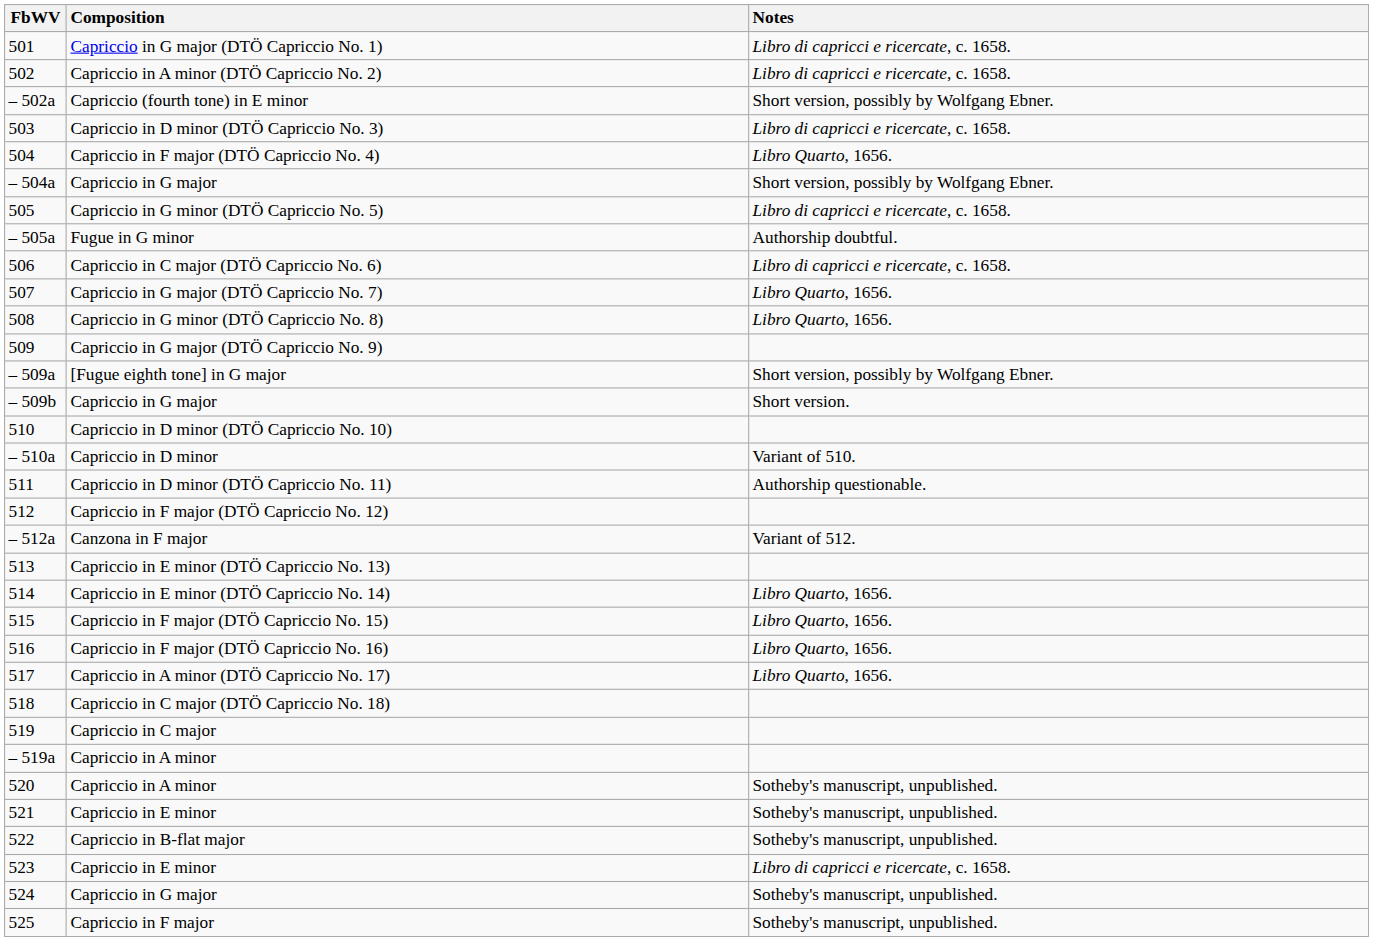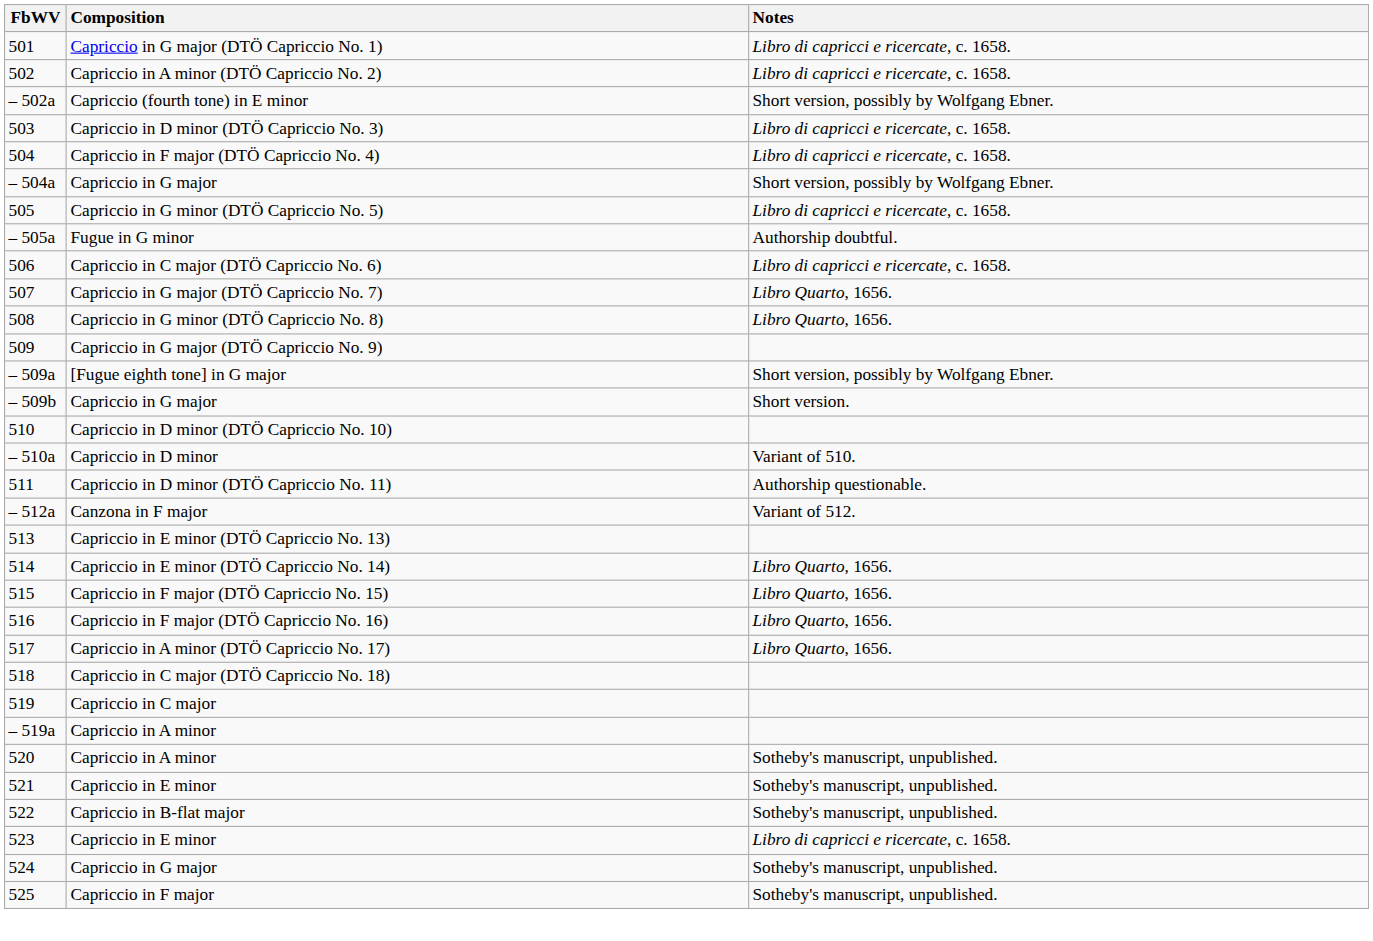 <table class="wikitable" width="100%">
 <tr>
 <th width="50">FbWV</th>
 <th style="text-align: left; width: 50%">Composition</th>
 <th style="text-align: left;">Notes</th>
 </tr>
 <tr>
 <td>501</td>
 <td><a href='#'>Capriccio</a> in G major (DTÖ Capriccio No. 1)</td>
 <td><em>Libro di capricci e ricercate</em>, c. 1658.</td>
 </tr>
 <tr>
 <td>502</td>
 <td>Capriccio in A minor (DTÖ Capriccio No. 2)</td>
 <td><em>Libro di capricci e ricercate</em>, c. 1658.</td>
 </tr>
 <tr>
 <td>– 502a</td>
 <td>Capriccio (fourth tone) in E minor</td>
 <td>Short version, possibly by Wolfgang Ebner.</td>
 </tr>
 <tr>
 <td>503</td>
 <td>Capriccio in D minor (DTÖ Capriccio No. 3)</td>
 <td><em>Libro di capricci e ricercate</em>, c. 1658.</td>
 </tr>
 <tr>
 <td>504</td>
 <td>Capriccio in F major (DTÖ Capriccio No. 4)</td>
-<td><em>Libro Quarto</em>, 1656.</td>
+<td><em>Libro di capricci e ricercate</em>, c. 1658.</td>
 </tr>
 <tr>
 <td>– 504a</td>
 <td>Capriccio in G major</td>
 <td>Short version, possibly by Wolfgang Ebner.</td>
 </tr>
 <tr>
 <td>505</td>
 <td>Capriccio in G minor (DTÖ Capriccio No. 5)</td>
 <td><em>Libro di capricci e ricercate</em>, c. 1658.</td>
 </tr>
 <tr>
 <td>– 505a</td>
 <td>Fugue in G minor</td>
 <td>Authorship doubtful.</td>
 </tr>
 <tr>
 <td>506</td>
 <td>Capriccio in C major (DTÖ Capriccio No. 6)</td>
 <td><em>Libro di capricci e ricercate</em>, c. 1658.</td>
 </tr>
 <tr>
 <td>507</td>
 <td>Capriccio in G major (DTÖ Capriccio No. 7)</td>
 <td><em>Libro Quarto</em>, 1656.</td>
 </tr>
 <tr>
 <td>508</td>
 <td>Capriccio in G minor (DTÖ Capriccio No. 8)</td>
 <td><em>Libro Quarto</em>, 1656.</td>
 </tr>
 <tr>
 <td>509</td>
 <td>Capriccio in G major (DTÖ Capriccio No. 9)</td>
 <td></td>
 </tr>
 <tr>
 <td>– 509a</td>
 <td>[Fugue eighth tone] in G major</td>
 <td>Short version, possibly by Wolfgang Ebner.</td>
 </tr>
 <tr>
 <td>– 509b</td>
 <td>Capriccio in G major</td>
 <td>Short version.</td>
 </tr>
 <tr>
 <td>510</td>
 <td>Capriccio in D minor (DTÖ Capriccio No. 10)</td>
 <td></td>
 </tr>
 <tr>
 <td>– 510a</td>
 <td>Capriccio in D minor</td>
 <td>Variant of 510.</td>
 </tr>
 <tr>
 <td>511</td>
 <td>Capriccio in D minor (DTÖ Capriccio No. 11)</td>
 <td>Authorship questionable.</td>
-</tr>
-<tr>
-<td>512</td>
-<td>Capriccio in F major (DTÖ Capriccio No. 12)</td>
-<td></td>
 </tr>
 <tr>
 <td>– 512a</td>
 <td>Canzona in F major</td>
 <td>Variant of 512.</td>
 </tr>
 <tr>
 <td>513</td>
 <td>Capriccio in E minor (DTÖ Capriccio No. 13)</td>
 <td></td>
 </tr>
 <tr>
 <td>514</td>
 <td>Capriccio in E minor (DTÖ Capriccio No. 14)</td>
 <td><em>Libro Quarto</em>, 1656.</td>
 </tr>
 <tr>
 <td>515</td>
 <td>Capriccio in F major (DTÖ Capriccio No. 15)</td>
 <td><em>Libro Quarto</em>, 1656.</td>
 </tr>
 <tr>
 <td>516</td>
 <td>Capriccio in F major (DTÖ Capriccio No. 16)</td>
 <td><em>Libro Quarto</em>, 1656.</td>
 </tr>
 <tr>
 <td>517</td>
 <td>Capriccio in A minor (DTÖ Capriccio No. 17)</td>
 <td><em>Libro Quarto</em>, 1656.</td>
 </tr>
 <tr>
 <td>518</td>
 <td>Capriccio in C major  (DTÖ Capriccio No. 18)</td>
 <td></td>
 </tr>
 <tr>
 <td>519</td>
 <td>Capriccio in C major</td>
 <td></td>
 </tr>
 <tr>
 <td>– 519a</td>
 <td>Capriccio in A minor</td>
 <td></td>
 </tr>
 <tr>
 <td>520</td>
 <td>Capriccio in A minor</td>
 <td>Sotheby's manuscript, unpublished.</td>
 </tr>
 <tr>
 <td>521</td>
 <td>Capriccio in E minor</td>
 <td>Sotheby's manuscript, unpublished.</td>
 </tr>
 <tr>
 <td>522</td>
 <td>Capriccio in B-flat major</td>
 <td>Sotheby's manuscript, unpublished.</td>
 </tr>
 <tr>
 <td>523</td>
 <td>Capriccio in E minor</td>
 <td><em>Libro di capricci e ricercate</em>, c. 1658.</td>
 </tr>
 <tr>
 <td>524</td>
 <td>Capriccio in G major</td>
 <td>Sotheby's manuscript, unpublished.</td>
 </tr>
 <tr>
 <td>525</td>
 <td>Capriccio in F major</td>
 <td>Sotheby's manuscript, unpublished.</td>
 </tr>
 <tr>
 </tr>
 </table>
